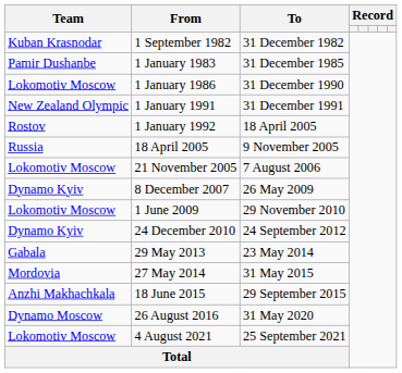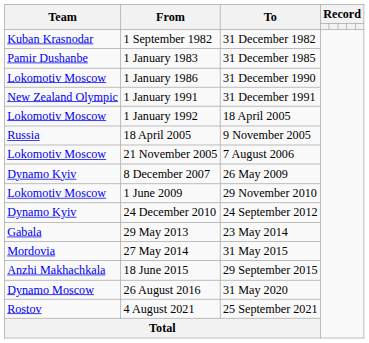 <table class="wikitable" style="text-align: center">
 <tr>
 <th rowspan="2">Team</th>
 <th rowspan="2">From</th>
 <th rowspan="2">To</th>
 <th colspan="8">Record</th>
 </tr>
 <tr>
 <th></th>
 <th></th>
 <th></th>
 <th></th>
 <th></th>
 </tr>
 <tr>
 <td align="left"><a href='#'>Kuban Krasnodar</a></td>
 <td align=left>1 September 1982</td>
 <td align=left>31 December 1982<br></td>
 </tr>
 <tr>
 <td align="left"><a href='#'>Pamir Dushanbe</a></td>
 <td align=left>1 January 1983</td>
 <td align=left>31 December 1985<br></td>
 </tr>
 <tr>
 <td align="left"><a href='#'>Lokomotiv Moscow</a></td>
 <td align=left>1 January 1986</td>
 <td align=left>31 December 1990<br></td>
 </tr>
 <tr>
 <td align="left"><a href='#'>New Zealand Olympic</a></td>
 <td align=left>1 January 1991</td>
 <td align=left>31 December 1991<br></td>
 </tr>
 <tr>
-<td align="left"><a href='#'>Rostov</a></td>
+<td align="left"><a href='#'>Lokomotiv Moscow</a></td>
 <td align=left>1 January 1992</td>
 <td align=left>18 April 2005<br></td>
 </tr>
 <tr>
 <td align="left"><a href='#'>Russia</a></td>
 <td align=left>18 April 2005</td>
 <td align=left>9 November 2005<br></td>
 </tr>
 <tr>
 <td align="left"><a href='#'>Lokomotiv Moscow</a></td>
 <td align=left>21 November 2005</td>
 <td align=left>7 August 2006<br></td>
 </tr>
 <tr>
 <td align="left"><a href='#'>Dynamo Kyiv</a></td>
 <td align=left>8 December 2007</td>
 <td align=left>26 May 2009<br></td>
 </tr>
 <tr>
 <td align="left"><a href='#'>Lokomotiv Moscow</a></td>
 <td align=left>1 June 2009</td>
 <td align=left>29 November 2010<br></td>
 </tr>
 <tr>
 <td align="left"><a href='#'>Dynamo Kyiv</a></td>
 <td align=left>24 December 2010</td>
 <td align=left>24 September 2012<br></td>
 </tr>
 <tr>
 <td align="left"><a href='#'>Gabala</a></td>
 <td align=left>29 May 2013</td>
 <td align=left>23 May 2014<br></td>
 </tr>
 <tr>
 <td align="left"><a href='#'>Mordovia</a></td>
 <td align=left>27 May 2014</td>
 <td align=left>31 May 2015<br></td>
 </tr>
 <tr>
 <td align="left"><a href='#'>Anzhi Makhachkala</a></td>
 <td align=left>18 June 2015</td>
 <td align=left>29 September 2015<br></td>
 </tr>
 <tr>
 <td align="left"><a href='#'>Dynamo Moscow</a></td>
 <td align=left>26 August 2016</td>
 <td align=left>31 May 2020<br></td>
 </tr>
 <tr>
-<td align="left"><a href='#'>Lokomotiv Moscow</a></td>
+<td align="left"><a href='#'>Rostov</a></td>
 <td align=left>4 August 2021</td>
 <td align=left>25 September 2021<br></td>
 </tr>
 <tr>
 <th colspan="3">Total<br></th>
 </tr>
 </table>
